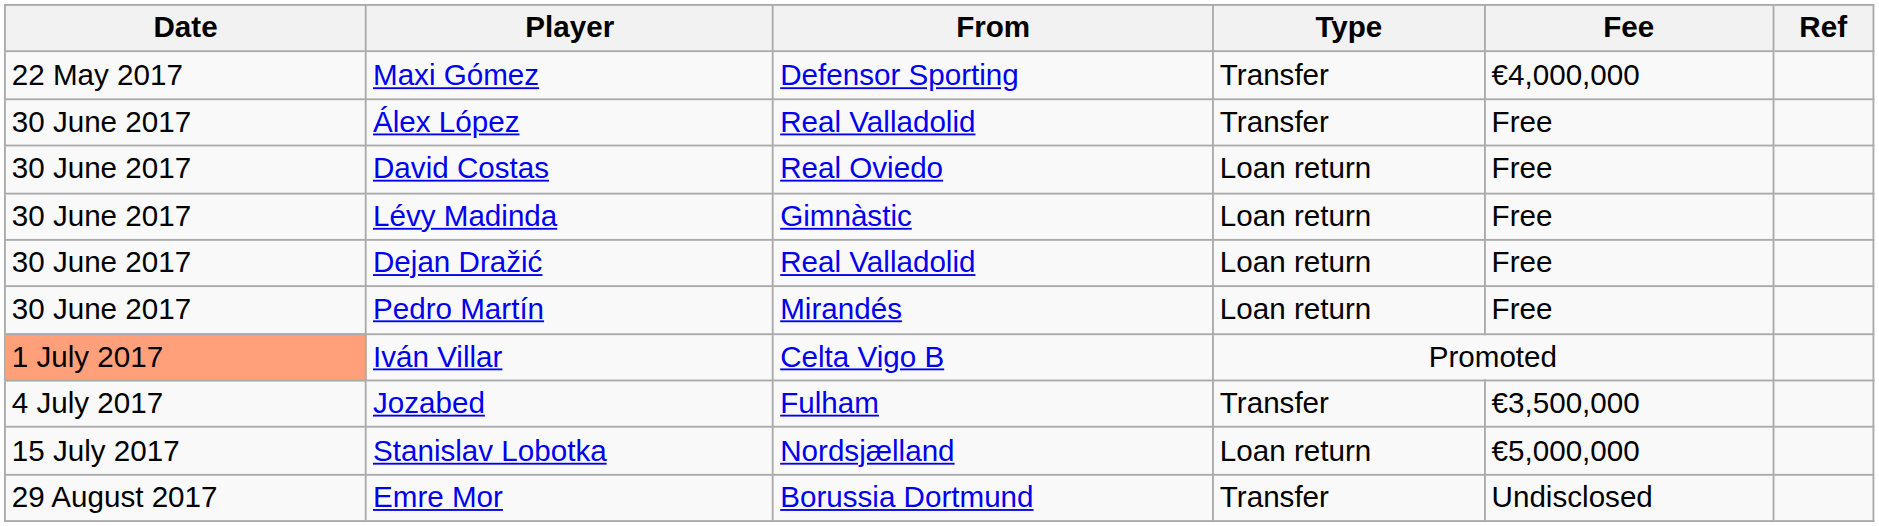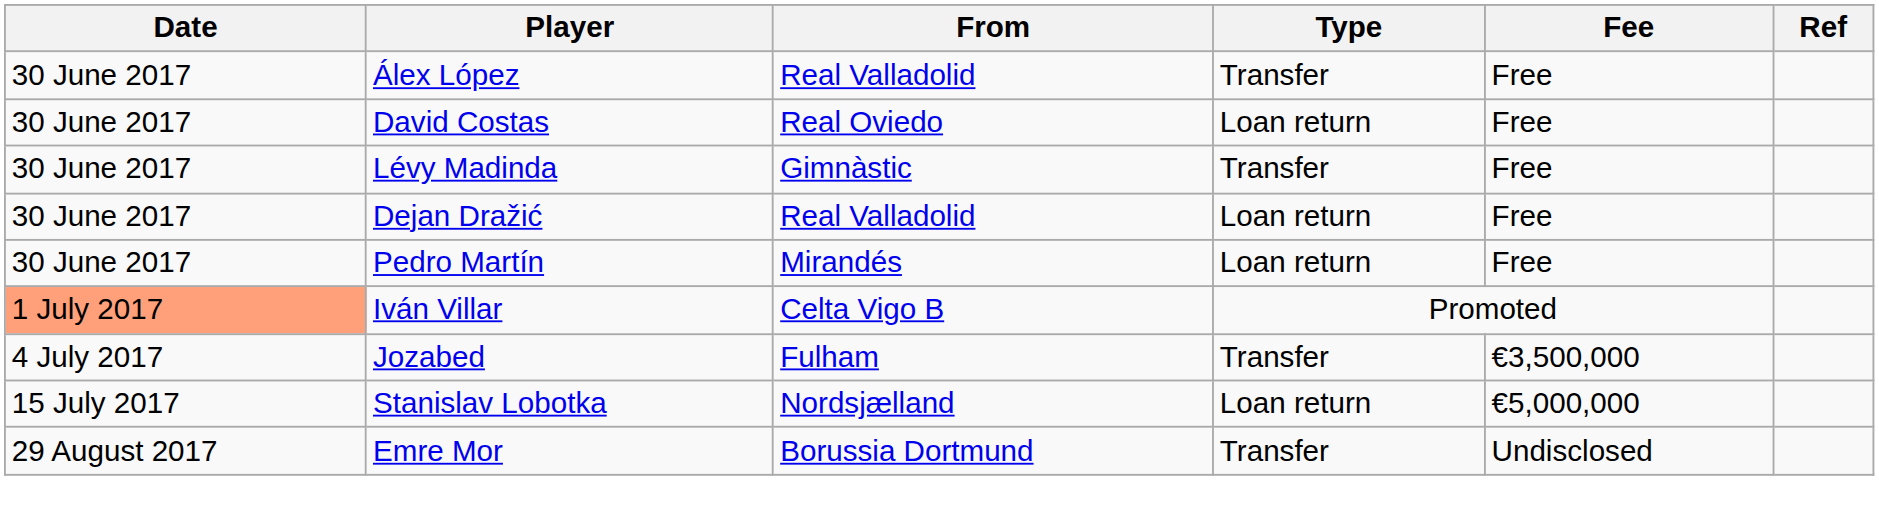 <table class="wikitable" style="width:80%;">
 <tr>
 <th>Date</th>
 <th>Player</th>
 <th>From</th>
 <th>Type</th>
 <th>Fee</th>
 <th>Ref</th>
-</tr>
-<tr>
-<td>22 May 2017</td>
-<td> <a href='#'>Maxi Gómez</a></td>
-<td> <a href='#'>Defensor Sporting</a></td>
-<td>Transfer</td>
-<td>€4,000,000</td>
-<td></td>
 </tr>
 <tr>
 <td>30 June 2017</td>
 <td> <a href='#'>Álex López</a></td>
 <td> <a href='#'>Real Valladolid</a></td>
 <td>Transfer</td>
 <td>Free</td>
 <td></td>
 </tr>
 <tr>
 <td>30 June 2017</td>
 <td> <a href='#'>David Costas</a></td>
 <td> <a href='#'>Real Oviedo</a></td>
 <td>Loan return</td>
 <td>Free</td>
 <td></td>
 </tr>
 <tr>
 <td>30 June 2017</td>
 <td> <a href='#'>Lévy Madinda</a></td>
 <td> <a href='#'>Gimnàstic</a></td>
-<td>Loan return</td>
+<td>Transfer</td>
 <td>Free</td>
 <td></td>
 </tr>
 <tr>
 <td>30 June 2017</td>
 <td> <a href='#'>Dejan Dražić</a></td>
 <td> <a href='#'>Real Valladolid</a></td>
 <td>Loan return</td>
 <td>Free</td>
 <td></td>
 </tr>
 <tr>
 <td>30 June 2017</td>
 <td> <a href='#'>Pedro Martín</a></td>
 <td> <a href='#'>Mirandés</a></td>
 <td>Loan return</td>
 <td>Free</td>
 <td></td>
 </tr>
 <tr>
 <td style="background: lightsalmon;">1 July 2017</td>
 <td> <a href='#'>Iván Villar</a></td>
 <td> <a href='#'>Celta Vigo B</a></td>
 <td colspan=2 align=center>Promoted</td>
 <td></td>
 </tr>
 <tr>
 <td>4 July 2017</td>
 <td> <a href='#'>Jozabed</a></td>
 <td> <a href='#'>Fulham</a></td>
 <td>Transfer</td>
 <td>€3,500,000</td>
 <td></td>
 </tr>
 <tr>
 <td>15 July 2017</td>
 <td> <a href='#'>Stanislav Lobotka</a></td>
 <td> <a href='#'>Nordsjælland</a></td>
 <td>Loan return</td>
 <td>€5,000,000</td>
 <td></td>
 </tr>
 <tr>
 <td>29 August 2017</td>
 <td> <a href='#'>Emre Mor</a></td>
 <td> <a href='#'>Borussia Dortmund</a></td>
 <td>Transfer</td>
 <td>Undisclosed</td>
 <td></td>
 </tr>
 </table>
